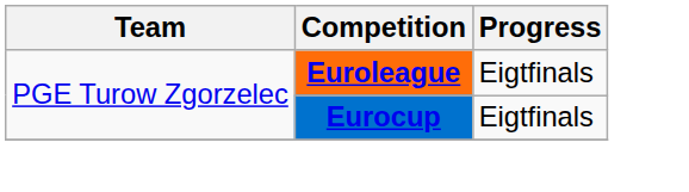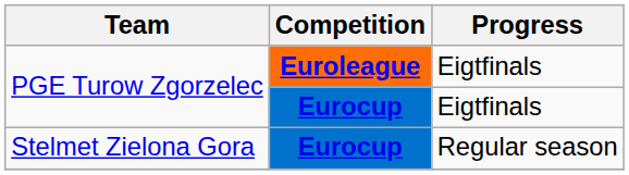 <table class="wikitable sortable">
 <tr>
 <th>Team</th>
 <th>Competition</th>
 <th>Progress</th>
 </tr>
 <tr>
 <td rowspan=2><a href='#'>PGE Turow Zgorzelec</a></td>
 <td style="background-color:#FF6D09;color:white;text-align:center"><strong><a href='#'><span>Euroleague</span></a></strong></td>
 <td>Eigtfinals</td>
 </tr>
 <tr>
 <td style="background-color:#0072CE;color:#D0D3D4;text-align:center"><strong><a href='#'><span>Eurocup</span></a></strong></td>
 <td>Eigtfinals</td>
 </tr>
 <tr>
+<td><a href='#'>Stelmet Zielona Gora</a></td>
+<td rowspan="1" style="background-color:#0072CE;color:#D0D3D4;text-align:center"><strong><a href='#'><span>Eurocup</span></a></strong></td>
+<td>Regular season</td>
+</tr>
+<tr>
 </tr>
 </table>
